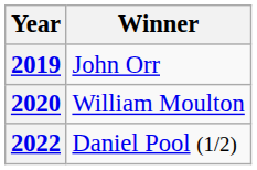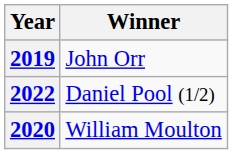 <table class="wikitable">
 <tr>
 <th>Year</th>
 <th>Winner</th>
 </tr>
 <tr>
 <th><a href='#'>2019</a></th>
 <td> <a href='#'>John Orr</a></td>
 </tr>
 <tr>
+<th><a href='#'>2022</a></th>
+<td> <a href='#'>Daniel Pool</a> <small>(1/2)</small></td>
+</tr>
+<tr>
 <th><a href='#'>2020</a></th>
 <td> <a href='#'>William Moulton</a></td>
 </tr>
-<tr>
-<th><a href='#'>2022</a></th>
-<td> <a href='#'>Daniel Pool</a> <small>(1/2)</small></td>
-</tr>
 </table>
